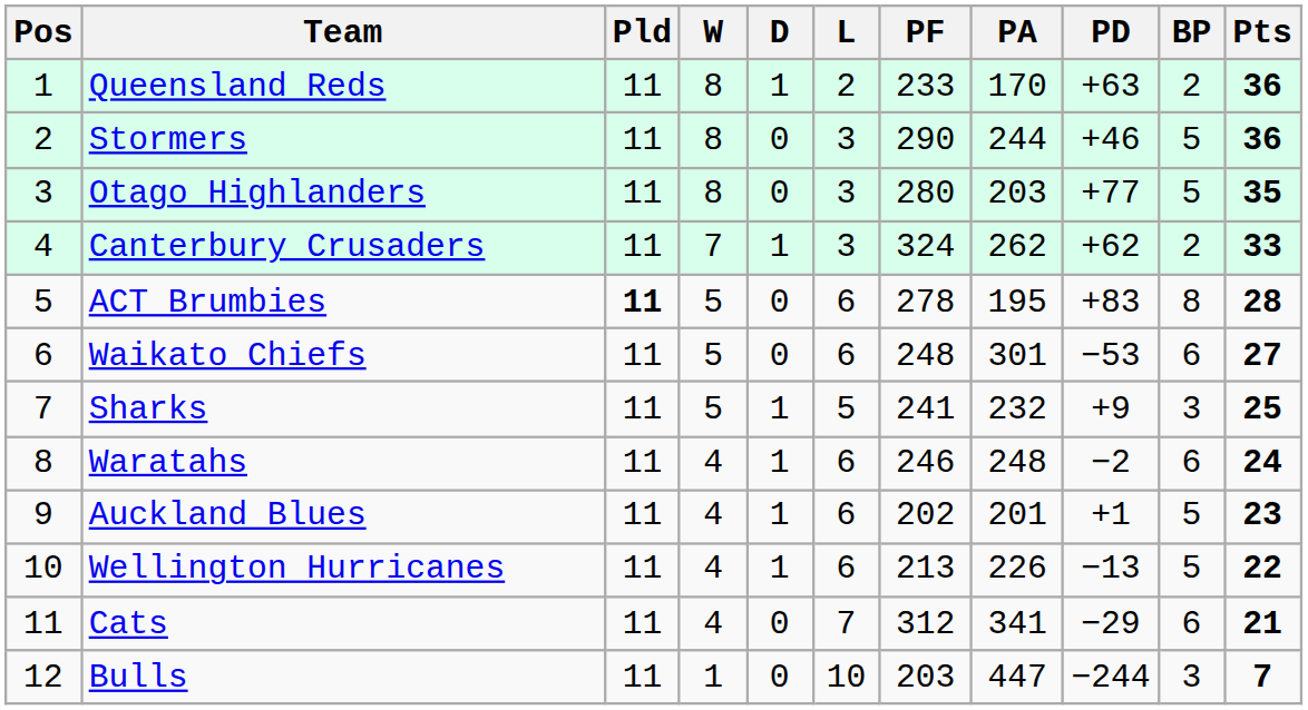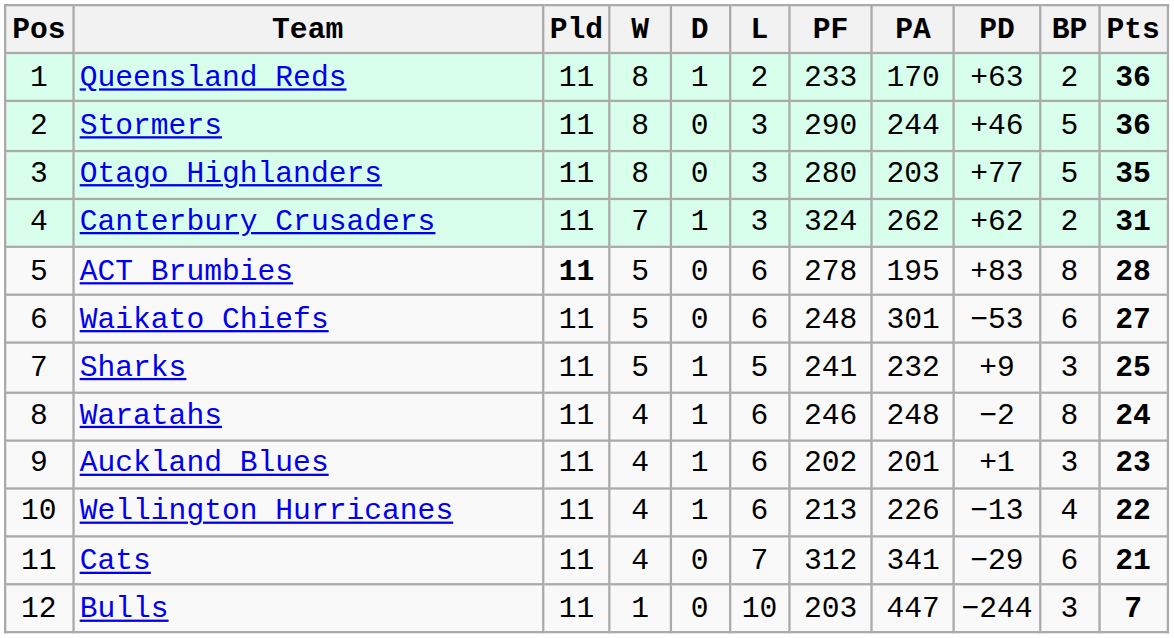 <table class="wikitable" style="text-align:center">
 <tr>
 <th width="20">Pos</th>
 <th width="200">Team</th>
 <th width="20">Pld</th>
 <th width="20">W</th>
 <th width="20">D</th>
 <th width="20">L</th>
 <th width="30">PF</th>
 <th width="30">PA</th>
 <th width="30">PD</th>
 <th width="20">BP</th>
 <th width="20">Pts</th>
 </tr>
 <tr bgcolor=#d8ffeb>
 <td>1</td>
 <td style="text-align:left"> <a href='#'>Queensland Reds</a></td>
 <td>11</td>
 <td>8</td>
 <td>1</td>
 <td>2</td>
 <td>233</td>
 <td>170</td>
 <td>+63</td>
 <td>2</td>
 <td><strong>36</strong></td>
 </tr>
 <tr bgcolor=#d8ffeb>
 <td>2</td>
 <td style="text-align:left"> <a href='#'>Stormers</a></td>
 <td>11</td>
 <td>8</td>
 <td>0</td>
 <td>3</td>
 <td>290</td>
 <td>244</td>
 <td>+46</td>
 <td>5</td>
 <td><strong>36</strong></td>
 </tr>
 <tr bgcolor=#d8ffeb>
 <td>3</td>
 <td style="text-align:left"> <a href='#'>Otago Highlanders</a></td>
 <td>11</td>
 <td>8</td>
 <td>0</td>
 <td>3</td>
 <td>280</td>
 <td>203</td>
 <td>+77</td>
 <td>5</td>
 <td><strong>35</strong></td>
 </tr>
 <tr bgcolor=#d8ffeb>
 <td>4</td>
 <td style="text-align:left"> <a href='#'>Canterbury Crusaders</a></td>
 <td>11</td>
 <td>7</td>
 <td>1</td>
 <td>3</td>
 <td>324</td>
 <td>262</td>
 <td>+62</td>
 <td>2</td>
-<td><strong>33</strong></td>
+<td><strong>31</strong></td>
 </tr>
 <tr>
 <td>5</td>
 <td style="text-align:left"> <a href='#'>ACT Brumbies</a></td>
 <td><strong>11</strong></td>
 <td>5</td>
 <td>0</td>
 <td>6</td>
 <td>278</td>
 <td>195</td>
 <td>+83</td>
 <td>8</td>
 <td><strong>28</strong></td>
 </tr>
 <tr>
 <td>6</td>
 <td style="text-align:left"> <a href='#'>Waikato Chiefs</a></td>
 <td>11</td>
 <td>5</td>
 <td>0</td>
 <td>6</td>
 <td>248</td>
 <td>301</td>
 <td>−53</td>
 <td>6</td>
 <td><strong>27</strong></td>
 </tr>
 <tr>
 <td>7</td>
 <td style="text-align:left"> <a href='#'>Sharks</a></td>
 <td>11</td>
 <td>5</td>
 <td>1</td>
 <td>5</td>
 <td>241</td>
 <td>232</td>
 <td>+9</td>
 <td>3</td>
 <td><strong>25</strong></td>
 </tr>
 <tr>
 <td>8</td>
 <td style="text-align:left"> <a href='#'>Waratahs</a></td>
 <td>11</td>
 <td>4</td>
 <td>1</td>
 <td>6</td>
 <td>246</td>
 <td>248</td>
 <td>−2</td>
-<td>6</td>
+<td>8</td>
 <td><strong>24</strong></td>
 </tr>
 <tr>
 <td>9</td>
 <td style="text-align:left"> <a href='#'>Auckland Blues</a></td>
 <td>11</td>
 <td>4</td>
 <td>1</td>
 <td>6</td>
 <td>202</td>
 <td>201</td>
 <td>+1</td>
-<td>5</td>
+<td>3</td>
 <td><strong>23</strong></td>
 </tr>
 <tr>
 <td>10</td>
 <td style="text-align:left"> <a href='#'>Wellington Hurricanes</a></td>
 <td>11</td>
 <td>4</td>
 <td>1</td>
 <td>6</td>
 <td>213</td>
 <td>226</td>
 <td>−13</td>
-<td>5</td>
+<td>4</td>
 <td><strong>22</strong></td>
 </tr>
 <tr>
 <td>11</td>
 <td style="text-align:left"> <a href='#'>Cats</a></td>
 <td>11</td>
 <td>4</td>
 <td>0</td>
 <td>7</td>
 <td>312</td>
 <td>341</td>
 <td>−29</td>
 <td>6</td>
 <td><strong>21</strong></td>
 </tr>
 <tr>
 <td>12</td>
 <td style="text-align:left"> <a href='#'>Bulls</a></td>
 <td>11</td>
 <td>1</td>
 <td>0</td>
 <td>10</td>
 <td>203</td>
 <td>447</td>
 <td>−244</td>
 <td>3</td>
 <td><strong>7</strong></td>
 </tr>
 </table>
